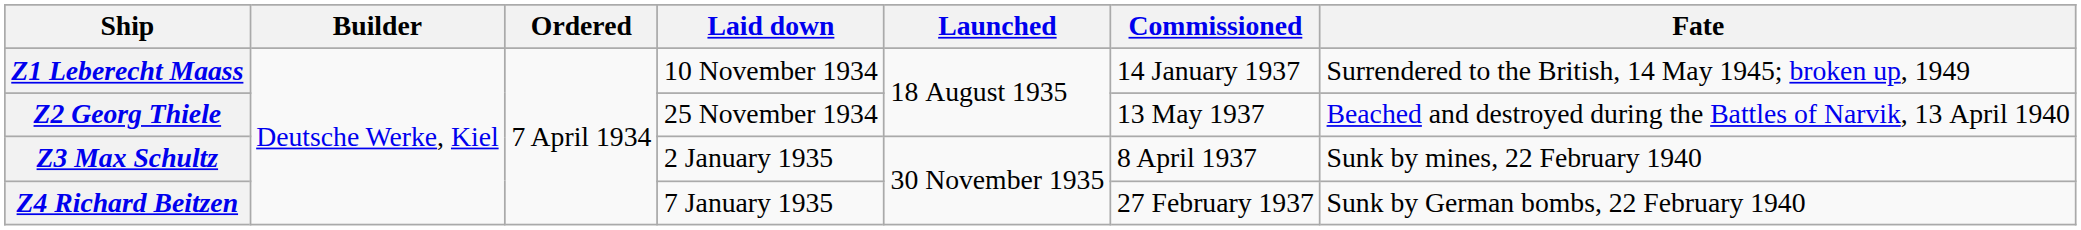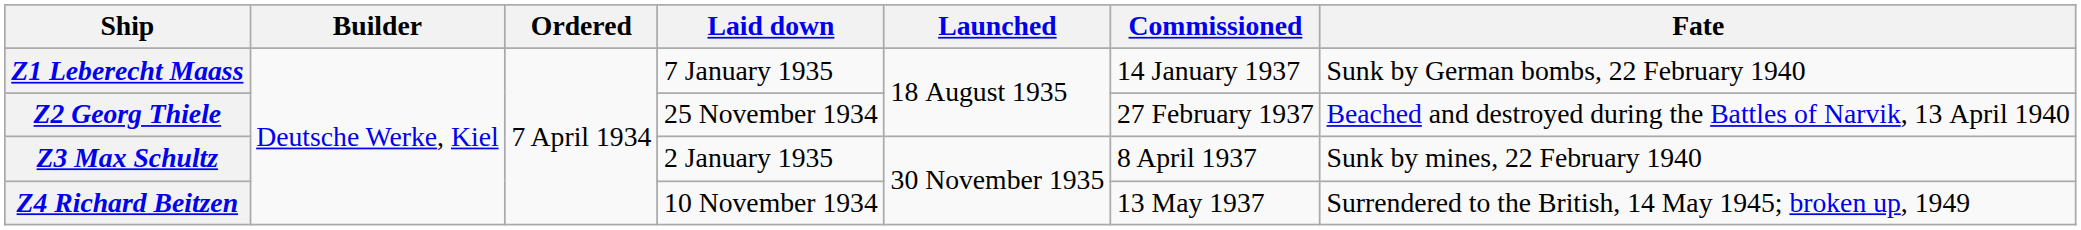 <table class="wikitable sortable plainrowheaders">
 <tr>
 <th scope="col">Ship</th>
 <th scope="col">Builder</th>
 <th scope="col">Ordered</th>
 <th scope="col"><a href='#'>Laid down</a></th>
 <th scope="col"><a href='#'>Launched</a></th>
 <th scope="col"><a href='#'>Commissioned</a></th>
 <th scope="col">Fate</th>
 </tr>
 <tr>
 <th scope="row"><a href='#'><em>Z1 Leberecht Maass</em></a></th>
 <td rowspan=4><a href='#'>Deutsche Werke</a>, <a href='#'>Kiel</a></td>
 <td rowspan=4>7 April 1934</td>
-<td>10 November 1934</td>
+<td>7 January 1935</td>
 <td rowspan=2>18 August 1935</td>
 <td>14 January 1937</td>
-<td data-sort-value="14 May 1945">Surrendered to the British, 14 May 1945; <a href='#'>broken up</a>, 1949</td>
+<td data-sort-value="22 February 1940">Sunk by German bombs, 22 February 1940</td>
 </tr>
 <tr>
 <th scope="row"><a href='#'><em>Z2 Georg Thiele</em></a></th>
 <td>25 November 1934</td>
-<td>13 May 1937</td>
+<td>27 February 1937</td>
 <td data-sort-value="13 April 1940"><a href='#'>Beached</a> and destroyed during the <a href='#'>Battles of Narvik</a>, 13 April 1940</td>
 </tr>
 <tr>
 <th scope="row"><a href='#'><em>Z3 Max Schultz</em></a></th>
 <td>2 January 1935</td>
 <td rowspan=2>30 November 1935</td>
 <td>8 April 1937</td>
 <td data-sort-value="22 February 1940">Sunk by mines, 22 February 1940</td>
 </tr>
 <tr>
 <th scope="row"><a href='#'><em>Z4 Richard Beitzen</em></a></th>
-<td>7 January 1935</td>
-<td>27 February 1937</td>
-<td data-sort-value="22 February 1940">Sunk by German bombs, 22 February 1940</td>
+<td>10 November 1934</td>
+<td>13 May 1937</td>
+<td data-sort-value="14 May 1945">Surrendered to the British, 14 May 1945; <a href='#'>broken up</a>, 1949</td>
 </tr>
 </table>
